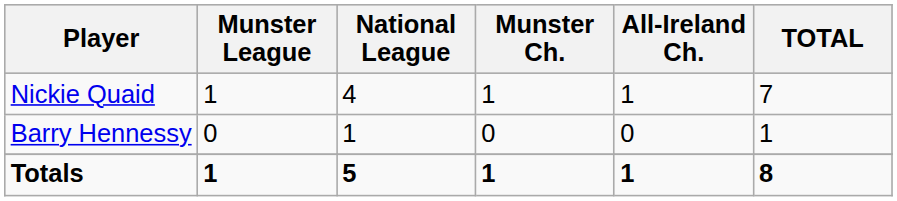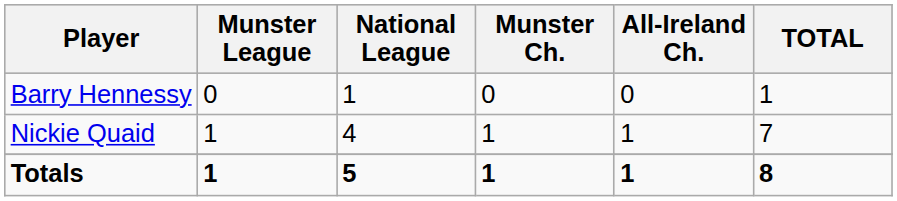 <table class="wikitable sortable alternance" style="text-align: left;">
 <tr>
 <th><strong>Player</strong></th>
 <th width=80>Munster League</th>
 <th width=80>National League</th>
 <th width=80>Munster Ch.</th>
 <th width=80>All-Ireland Ch.</th>
 <th width=80>TOTAL</th>
 </tr>
 <tr>
+<td><a href='#'>Barry Hennessy</a></td>
+<td>0</td>
+<td>1</td>
+<td>0</td>
+<td>0</td>
+<td>1</td>
+</tr>
+<tr>
 <td><a href='#'>Nickie Quaid</a></td>
 <td>1</td>
 <td>4</td>
 <td>1</td>
 <td>1</td>
 <td>7</td>
-</tr>
-<tr>
-<td><a href='#'>Barry Hennessy</a></td>
-<td>0</td>
-<td>1</td>
-<td>0</td>
-<td>0</td>
-<td>1</td>
 </tr>
 <tr>
 </tr>
 <tr class="sortbottom">
 <td colspan="1"><strong>Totals</strong></td>
 <td><strong>1</strong></td>
 <td><strong>5</strong></td>
 <td><strong>1</strong></td>
 <td><strong>1</strong></td>
 <td><strong>8</strong></td>
 </tr>
 </table>
